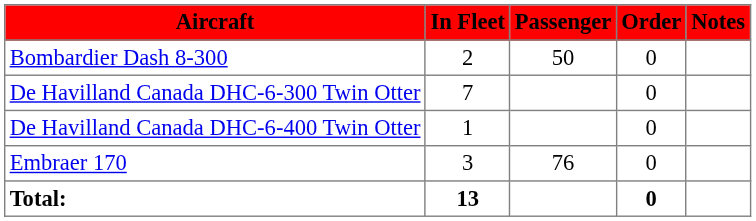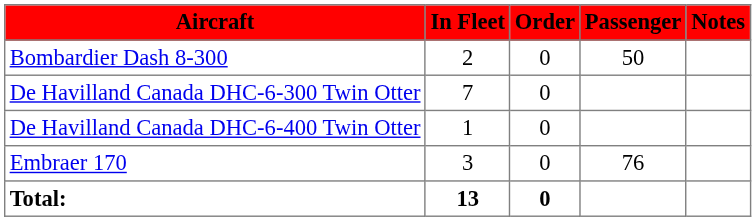 <table class="toccolours" border="1" cellpadding="3" style="border-collapse:collapse">
 <tr bgcolor= red>
 <th><span>Aircraft</span></th>
 <th><span>In Fleet</span></th>
+<th><span>Order</span></th>
 <th><span>Passenger</span></th>
-<th><span>Order</span></th>
 <th><span>Notes</span></th>
 </tr>
 <tr>
 <td><a href='#'>Bombardier Dash 8-300</a></td>
 <td align=center>2</td>
+<td align=center>0</td>
 <td align=center>50</td>
-<td align=center>0</td>
 <td align=center></td>
 </tr>
 <tr>
 <td><a href='#'>De Havilland Canada DHC-6-300 Twin Otter</a></td>
 <td align=center>7</td>
+<td align=center>0</td>
 <td align=center></td>
-<td align=center>0</td>
 <td align=center></td>
 </tr>
 <tr>
 <td><a href='#'>De Havilland Canada DHC-6-400 Twin Otter</a></td>
 <td align=center>1</td>
+<td align=center>0</td>
 <td align=center></td>
-<td align=center>0</td>
 <td align=center></td>
 </tr>
 <tr>
 <td><a href='#'>Embraer 170</a></td>
 <td align=center>3</td>
+<td align=center>0</td>
 <td align=center>76</td>
-<td align=center>0</td>
 <td align=center></td>
 </tr>
 <tr>
 <td><strong>Total:</strong></td>
 <td align=center><strong>13</strong></td>
+<td align=center><strong>0</strong></td>
 <th></th>
-<td align=center><strong>0</strong></td>
 <th></th>
 </tr>
 </table>
